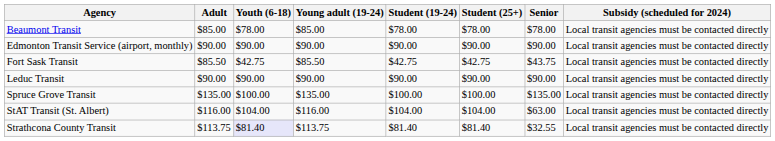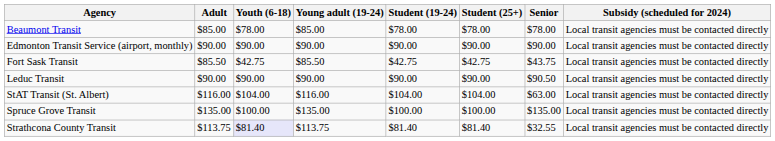 <table class="wikitable">
 <tr>
 <th>Agency</th>
 <th>Adult</th>
 <th>Youth (6-18)</th>
 <th>Young adult (19-24)</th>
 <th>Student (19-24)</th>
 <th>Student (25+)</th>
 <th>Senior</th>
 <th>Subsidy (scheduled for 2024)</th>
 </tr>
 <tr>
 <td><a href='#'>Beaumont Transit</a></td>
 <td>$85.00</td>
 <td>$78.00</td>
 <td>$85.00</td>
 <td>$78.00</td>
 <td>$78.00</td>
 <td>$78.00</td>
 <td>Local transit agencies must be contacted directly</td>
 </tr>
 <tr>
 <td>Edmonton Transit Service (airport, monthly)</td>
 <td>$90.00</td>
 <td>$90.00</td>
 <td>$90.00</td>
 <td>$90.00</td>
 <td>$90.00</td>
 <td>$90.00</td>
 <td>Local transit agencies must be contacted directly</td>
 </tr>
 <tr>
 <td>Fort Sask Transit</td>
 <td>$85.50</td>
 <td>$42.75</td>
 <td>$85.50</td>
 <td>$42.75</td>
 <td>$42.75</td>
 <td>$43.75</td>
 <td>Local transit agencies must be contacted directly</td>
 </tr>
 <tr>
 <td>Leduc Transit</td>
 <td>$90.00</td>
 <td>$90.00</td>
 <td>$90.00</td>
 <td>$90.00</td>
 <td>$90.00</td>
-<td>$90.00</td>
+<td>$90.50</td>
+<td>Local transit agencies must be contacted directly</td>
+</tr>
+<tr>
+<td>StAT Transit (St. Albert)</td>
+<td>$116.00</td>
+<td>$104.00</td>
+<td>$116.00</td>
+<td>$104.00</td>
+<td>$104.00</td>
+<td>$63.00</td>
 <td>Local transit agencies must be contacted directly</td>
 </tr>
 <tr>
 <td>Spruce Grove Transit</td>
 <td>$135.00</td>
 <td>$100.00</td>
 <td>$135.00</td>
 <td>$100.00</td>
 <td>$100.00</td>
 <td>$135.00</td>
 <td>Local transit agencies must be contacted directly</td>
 </tr>
 <tr>
-<td>StAT Transit (St. Albert)</td>
-<td>$116.00</td>
-<td>$104.00</td>
-<td>$116.00</td>
-<td>$104.00</td>
-<td>$104.00</td>
-<td>$63.00</td>
-<td>Local transit agencies must be contacted directly</td>
-</tr>
-<tr>
 <td>Strathcona County Transit</td>
 <td>$113.75</td>
 <td style="background: lavender;">$81.40</td>
 <td>$113.75</td>
 <td>$81.40</td>
 <td>$81.40</td>
 <td>$32.55</td>
 <td>Local transit agencies must be contacted directly</td>
 </tr>
 </table>
